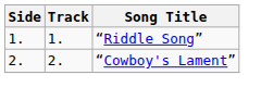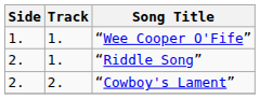 <table class="wikitable">
 <tr>
 <th>Side</th>
 <th>Track</th>
 <th>Song Title</th>
 </tr>
 <tr>
 <td>1.</td>
+<td>1.</td>
+<td>“<a href='#'>Wee Cooper O'Fife</a>”</td>
+</tr>
+<tr>
+<td>2.</td>
 <td>1.</td>
 <td>“<a href='#'>Riddle Song</a>”</td>
 </tr>
 <tr>
 <td>2.</td>
 <td>2.</td>
 <td>“<a href='#'>Cowboy's Lament</a>”</td>
 </tr>
 <tr>
 </tr>
 </table>
